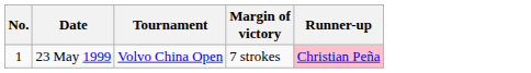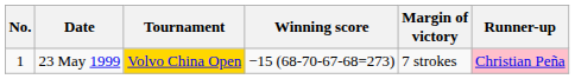 <table class="wikitable" style="font-size:95%;">
 <tr>
 <th>No.</th>
 <th>Date</th>
 <th>Tournament</th>
+<th>Winning score</th>
 <th>Margin of<br> victory</th>
 <th>Runner-up</th>
 </tr>
 <tr>
 <td align=center>1</td>
 <td align=right>23 May <a href='#'>1999</a></td>
-<td><a href='#'>Volvo China Open</a></td>
+<td style="background: gold;"><a href='#'>Volvo China Open</a></td>
+<td>−15 (68-70-67-68=273)</td>
 <td>7 strokes</td>
 <td style="background: pink;"> <a href='#'>Christian Peña</a></td>
 </tr>
 </table>
